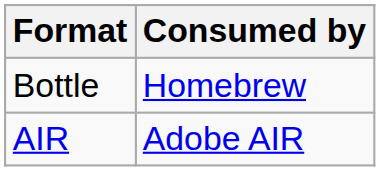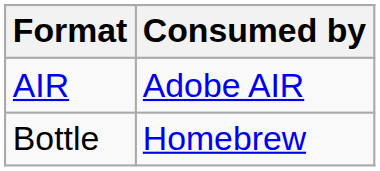 <table class="wikitable">
 <tr>
 <th>Format</th>
 <th>Consumed by</th>
 </tr>
 <tr>
+<td><a href='#'>AIR</a></td>
+<td><a href='#'>Adobe AIR</a></td>
+</tr>
+<tr>
 <td>Bottle</td>
 <td><a href='#'>Homebrew</a></td>
 </tr>
-<tr>
-<td><a href='#'>AIR</a></td>
-<td><a href='#'>Adobe AIR</a></td>
-</tr>
 </table>
